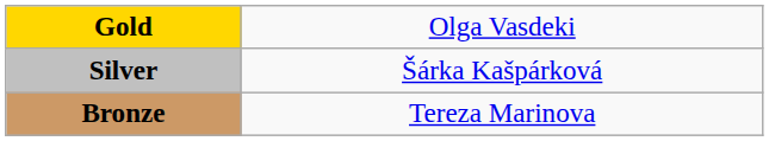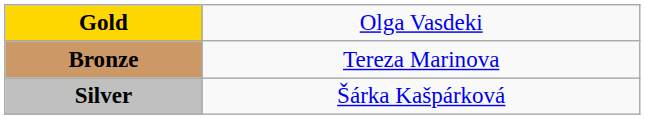 <table class="wikitable" style=" text-align:center; " width="35%">
 <tr>
 <td bgcolor="gold"><strong>Gold</strong></td>
 <td><a href='#'>Olga Vasdeki</a><br>  <small><em></em></small></td>
 </tr>
 <tr>
+<td bgcolor="CC9966"><strong>Bronze</strong></td>
+<td><a href='#'>Tereza Marinova</a><br>  <small><em></em></small></td>
+</tr>
+<tr>
 <td bgcolor="silver"><strong>Silver</strong></td>
 <td><a href='#'>Šárka Kašpárková</a><br> <small><em></em></small></td>
 </tr>
-<tr>
-<td bgcolor="CC9966"><strong>Bronze</strong></td>
-<td><a href='#'>Tereza Marinova</a><br>  <small><em></em></small></td>
-</tr>
 </table>
